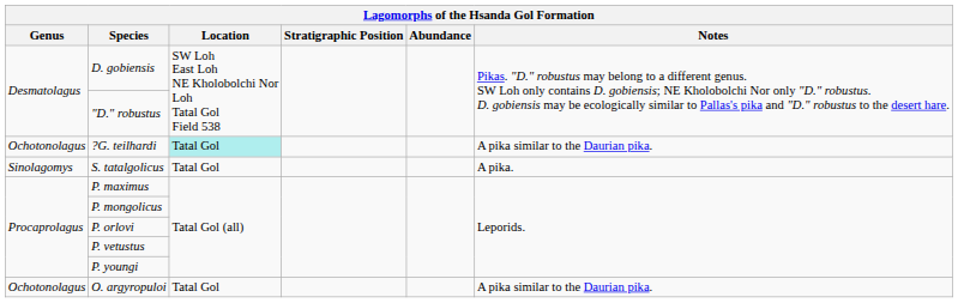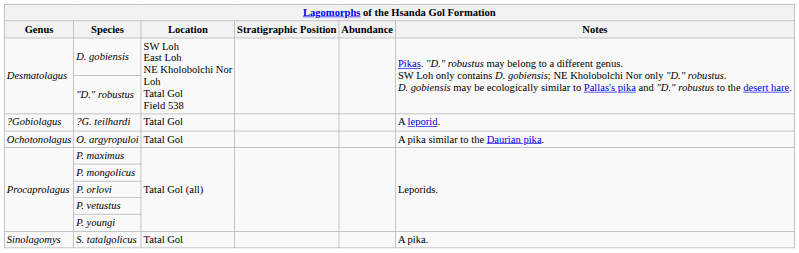 <table class="wikitable">
 <tr>
 <th colspan="6" align="center"><strong><a href='#'>Lagomorphs</a> of the Hsanda Gol Formation</strong></th>
 </tr>
 <tr>
 <th>Genus</th>
 <th>Species</th>
 <th>Location</th>
 <th>Stratigraphic Position</th>
 <th>Abundance</th>
 <th>Notes</th>
 </tr>
 <tr>
 <td rowspan = "2"><em>Desmatolagus</em></td>
 <td><em>D. gobiensis</em></td>
 <td rowspan = "2">SW Loh<br>East Loh<br>NE Kholobolchi Nor<br>Loh<br>Tatal Gol<br>Field 538</td>
 <td rowspan = "2"></td>
 <td rowspan = "2"></td>
 <td rowspan = "2"><a href='#'>Pikas</a>. <em>"D." robustus</em> may belong to a different genus.<br>SW Loh only contains <em>D. gobiensis</em>; NE Kholobolchi Nor only <em>"D." robustus</em>.<br><em>D. gobiensis</em> may be ecologically similar to <a href='#'>Pallas's pika</a> and <em>"D." robustus</em> to the <a href='#'>desert hare</a>.</td>
 </tr>
 <tr>
 <td><em>"D." robustus</em></td>
 </tr>
 <tr>
+<td><em>?Gobiolagus</em></td>
+<td><em>?G. teilhardi</em></td>
+<td>Tatal Gol</td>
+<td></td>
+<td></td>
+<td>A <a href='#'>leporid</a>.</td>
+</tr>
+<tr>
 <td><em>Ochotonolagus</em></td>
-<td><em>?G. teilhardi</em></td>
-<td style="background: paleturquoise;">Tatal Gol</td>
+<td><em>O. argyropuloi</em></td>
+<td>Tatal Gol</td>
 <td></td>
 <td></td>
 <td>A pika similar to the <a href='#'>Daurian pika</a>.</td>
-</tr>
-<tr>
-<td><em>Sinolagomys</em></td>
-<td><em>S. tatalgolicus</em></td>
-<td>Tatal Gol</td>
-<td></td>
-<td></td>
-<td>A pika.</td>
 </tr>
 <tr>
 <td rowspan = "5"><em>Procaprolagus</em></td>
 <td><em>P. maximus</em></td>
 <td rowspan = "5">Tatal Gol (all)</td>
 <td rowspan = "5"></td>
 <td rowspan = "5"></td>
 <td rowspan = "5">Leporids.</td>
 </tr>
 <tr>
 <td><em>P. mongolicus</em></td>
 </tr>
 <tr>
 <td><em>P. orlovi</em></td>
 </tr>
 <tr>
 <td><em>P. vetustus</em></td>
 </tr>
 <tr>
 <td><em>P. youngi</em></td>
 </tr>
 <tr>
-<td><em>Ochotonolagus</em></td>
-<td><em>O. argyropuloi</em></td>
+<td><em>Sinolagomys</em></td>
+<td><em>S. tatalgolicus</em></td>
 <td>Tatal Gol</td>
 <td></td>
 <td></td>
-<td>A pika similar to the <a href='#'>Daurian pika</a>.</td>
+<td>A pika.</td>
 </tr>
 </table>
